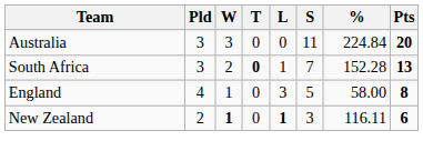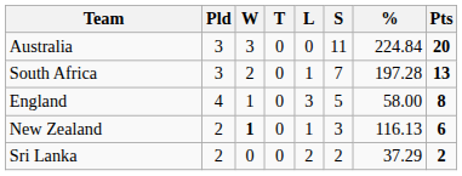 <table class="wikitable" border="1" style="text-align:center;">
 <tr>
 <th width=175>Team</th>
 <th width=20 abbr="Played">Pld</th>
 <th width=20 abbr="Won">W</th>
 <th width=20 abbr="Tied">T</th>
 <th width=20 abbr="Lost">L</th>
 <th width=20 abbr="Skins">S</th>
 <th width=60 abbr="Percentage">%</th>
 <th width=20 abbr="Points">Pts</th>
 </tr>
 <tr style="background:#f9f9f9;">
 <td style="text-align:left;"> Australia</td>
 <td>3</td>
 <td>3</td>
 <td>0</td>
 <td>0</td>
 <td>11</td>
 <td style="text-align:right;">224.84</td>
 <td><strong>20</strong></td>
 </tr>
 <tr style="background:#f9f9f9;">
 <td style="text-align:left;"> South Africa</td>
 <td>3</td>
 <td>2</td>
-<td><strong>0</strong></td>
+<td>0</td>
 <td>1</td>
 <td>7</td>
-<td style="text-align:right;">152.28</td>
+<td style="text-align:right;">197.28</td>
 <td><strong>13</strong></td>
 </tr>
 <tr style="background:#f9f9f9;">
 <td style="text-align:left;"> England</td>
 <td>4</td>
 <td>1</td>
 <td>0</td>
 <td>3</td>
 <td>5</td>
 <td style="text-align:right;">58.00</td>
 <td><strong>8</strong></td>
 </tr>
 <tr style="background:#f9f9f9;">
 <td style="text-align:left;"> New Zealand</td>
 <td>2</td>
 <td><strong>1</strong></td>
 <td>0</td>
-<td><strong>1</strong></td>
+<td>1</td>
 <td>3</td>
-<td style="text-align:right;">116.11</td>
+<td style="text-align:right;">116.13</td>
 <td><strong>6</strong></td>
 </tr>
+<tr style="background:#f9f9f9;">
+<td style="text-align:left;"> Sri Lanka</td>
+<td>2</td>
+<td>0</td>
+<td>0</td>
+<td>2</td>
+<td>2</td>
+<td style="text-align:right;">37.29</td>
+<td><strong>2</strong></td>
+</tr>
 </table>
